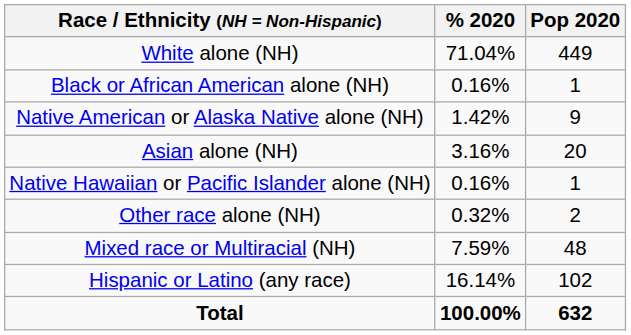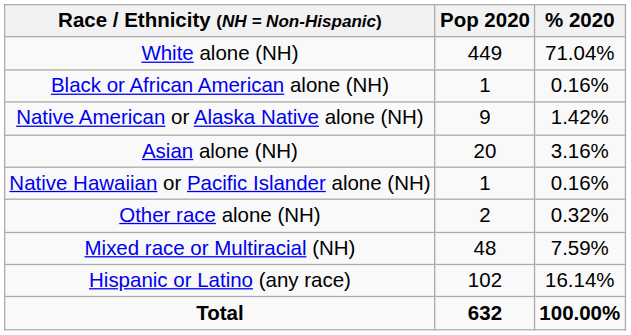 <table class="wikitable" style="text-align:center;">
 <tr>
 <th>Race / Ethnicity <small>(<em>NH = Non-Hispanic</em>)</small></th>
+<th>Pop 2020</th>
 <th>% 2020</th>
-<th>Pop 2020</th>
 </tr>
 <tr>
 <td><a href='#'>White</a> alone (NH)</td>
+<td>449</td>
 <td>71.04%</td>
-<td>449</td>
 </tr>
 <tr>
 <td><a href='#'>Black or African American</a> alone (NH)</td>
+<td>1</td>
 <td>0.16%</td>
-<td>1</td>
 </tr>
 <tr>
 <td><a href='#'>Native American</a> or <a href='#'>Alaska Native</a> alone (NH)</td>
+<td>9</td>
 <td>1.42%</td>
-<td>9</td>
 </tr>
 <tr>
 <td><a href='#'>Asian</a> alone (NH)</td>
+<td>20</td>
 <td>3.16%</td>
-<td>20</td>
 </tr>
 <tr>
 <td><a href='#'>Native Hawaiian</a> or <a href='#'>Pacific Islander</a> alone (NH)</td>
+<td>1</td>
 <td>0.16%</td>
-<td>1</td>
 </tr>
 <tr>
 <td><a href='#'>Other race</a> alone (NH)</td>
+<td>2</td>
 <td>0.32%</td>
-<td>2</td>
 </tr>
 <tr>
 <td><a href='#'>Mixed race or Multiracial</a> (NH)</td>
+<td>48</td>
 <td>7.59%</td>
-<td>48</td>
 </tr>
 <tr>
 <td><a href='#'>Hispanic or Latino</a> (any race)</td>
+<td>102</td>
 <td>16.14%</td>
-<td>102</td>
 </tr>
 <tr>
 <td><strong>Total</strong></td>
+<td><strong>632</strong></td>
 <td><strong>100.00%</strong></td>
-<td><strong>632</strong></td>
 </tr>
 </table>
